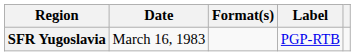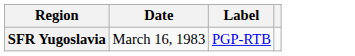 <table class="wikitable plainrowheaders">
 <tr>
 <th scope="col">Region</th>
 <th scope="col">Date</th>
-<th scope="col">Format(s)</th>
 <th scope="col">Label</th>
 <th scope="col"></th>
 </tr>
 <tr>
 <th scope="row">SFR Yugoslavia</th>
 <td>March 16, 1983</td>
-<td></td>
 <td><a href='#'>PGP-RTB</a></td>
 <td style="text-align:center;"></td>
 </tr>
 </table>
